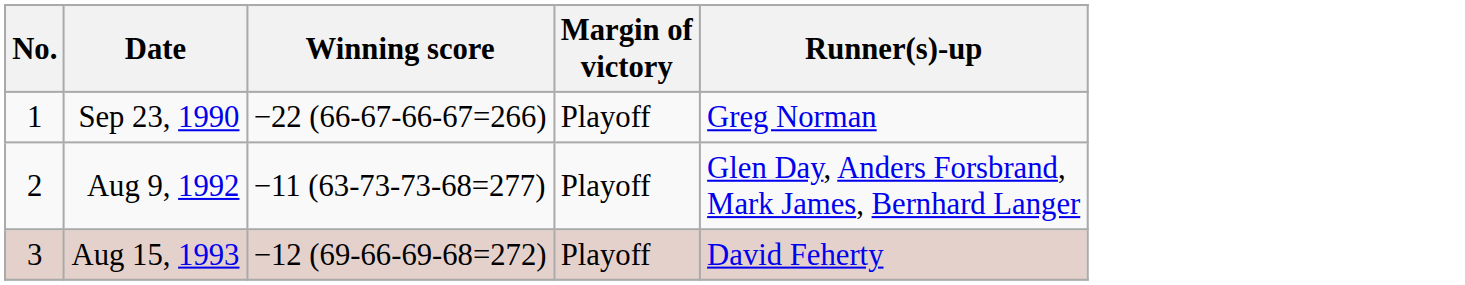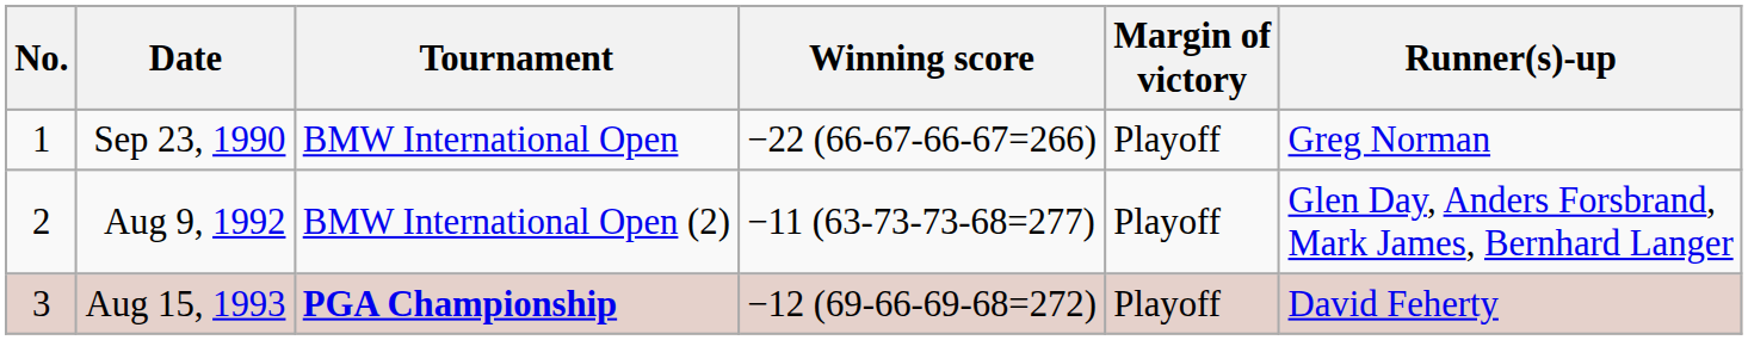 <table class="wikitable" style="font-size:95%;">
 <tr>
 <th>No.</th>
 <th>Date</th>
+<th>Tournament</th>
 <th>Winning score</th>
 <th>Margin of<br>victory</th>
 <th>Runner(s)-up</th>
 </tr>
 <tr>
 <td align=center>1</td>
 <td align=right>Sep 23, <a href='#'>1990</a></td>
+<td><a href='#'>BMW International Open</a></td>
 <td>−22 (66-67-66-67=266)</td>
 <td>Playoff</td>
 <td> <a href='#'>Greg Norman</a></td>
 </tr>
 <tr>
 <td align=center>2</td>
 <td align=right>Aug 9, <a href='#'>1992</a></td>
+<td><a href='#'>BMW International Open</a> (2)</td>
 <td>−11 (63-73-73-68=277)</td>
 <td>Playoff</td>
 <td> <a href='#'>Glen Day</a>,  <a href='#'>Anders Forsbrand</a>,<br> <a href='#'>Mark James</a>,  <a href='#'>Bernhard Langer</a></td>
 </tr>
 <tr style="background:#e5d1cb;">
 <td align=center>3</td>
 <td align=right>Aug 15, <a href='#'>1993</a></td>
+<td><strong><a href='#'>PGA Championship</a></strong></td>
 <td>−12 (69-66-69-68=272)</td>
 <td>Playoff</td>
 <td> <a href='#'>David Feherty</a></td>
 </tr>
 </table>
